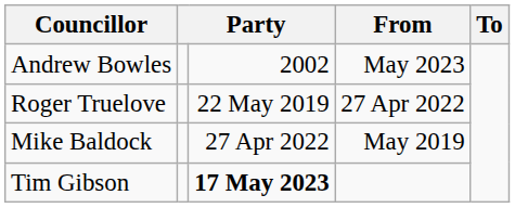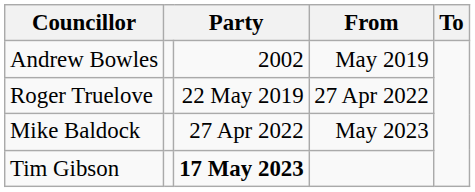 <table class=wikitable>
 <tr>
 <th>Councillor</th>
 <th colspan=2>Party</th>
 <th>From</th>
 <th>To</th>
 </tr>
 <tr>
 <td>Andrew Bowles</td>
 <td></td>
 <td align=right>2002</td>
-<td align=right>May 2023</td>
+<td align=right>May 2019</td>
 </tr>
 <tr>
 <td>Roger Truelove</td>
 <td></td>
 <td align=right>22 May 2019</td>
 <td align=right>27 Apr 2022</td>
 </tr>
 <tr>
 <td>Mike Baldock</td>
 <td></td>
 <td align=right>27 Apr 2022</td>
-<td align=right>May 2019</td>
+<td align=right>May 2023</td>
 </tr>
 <tr>
 <td>Tim Gibson</td>
 <td></td>
 <td align=right><strong>17 May 2023</strong></td>
 <td></td>
 </tr>
 </table>
